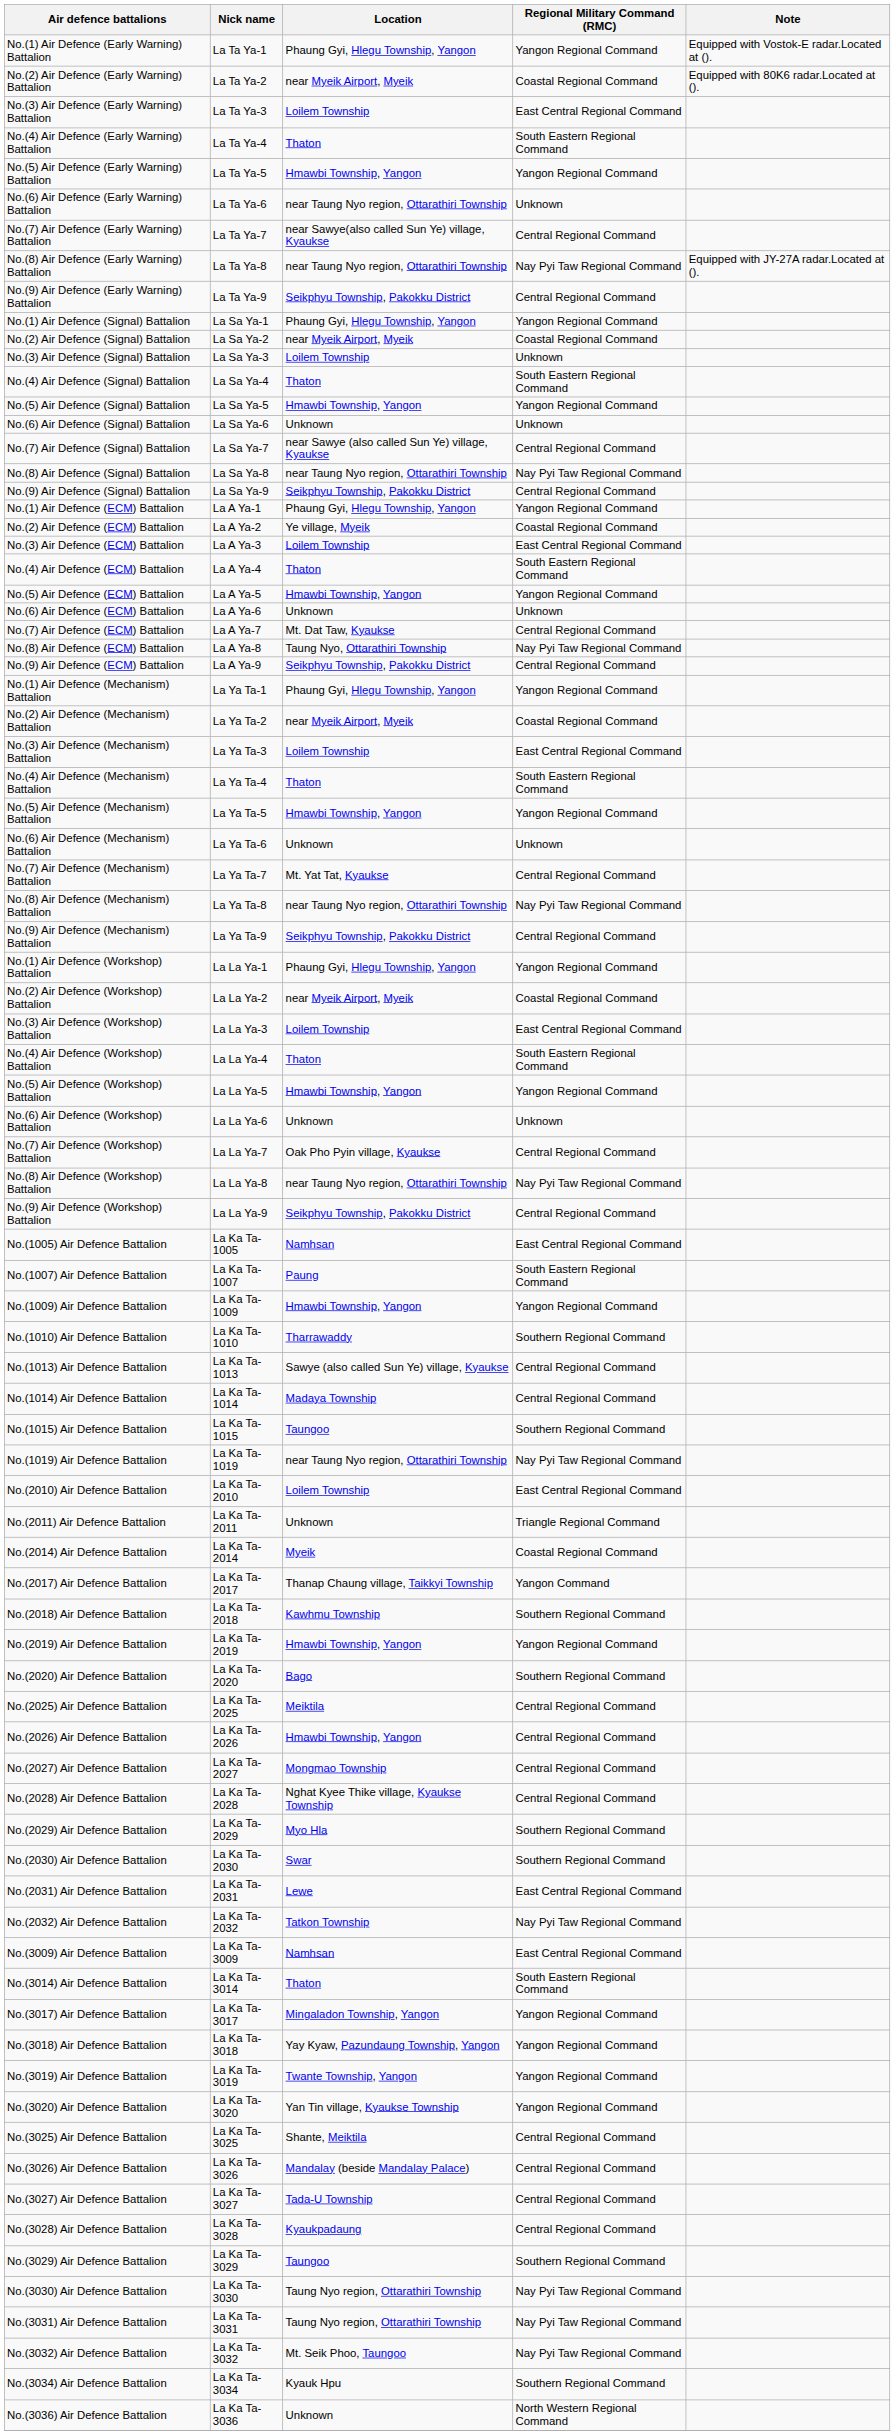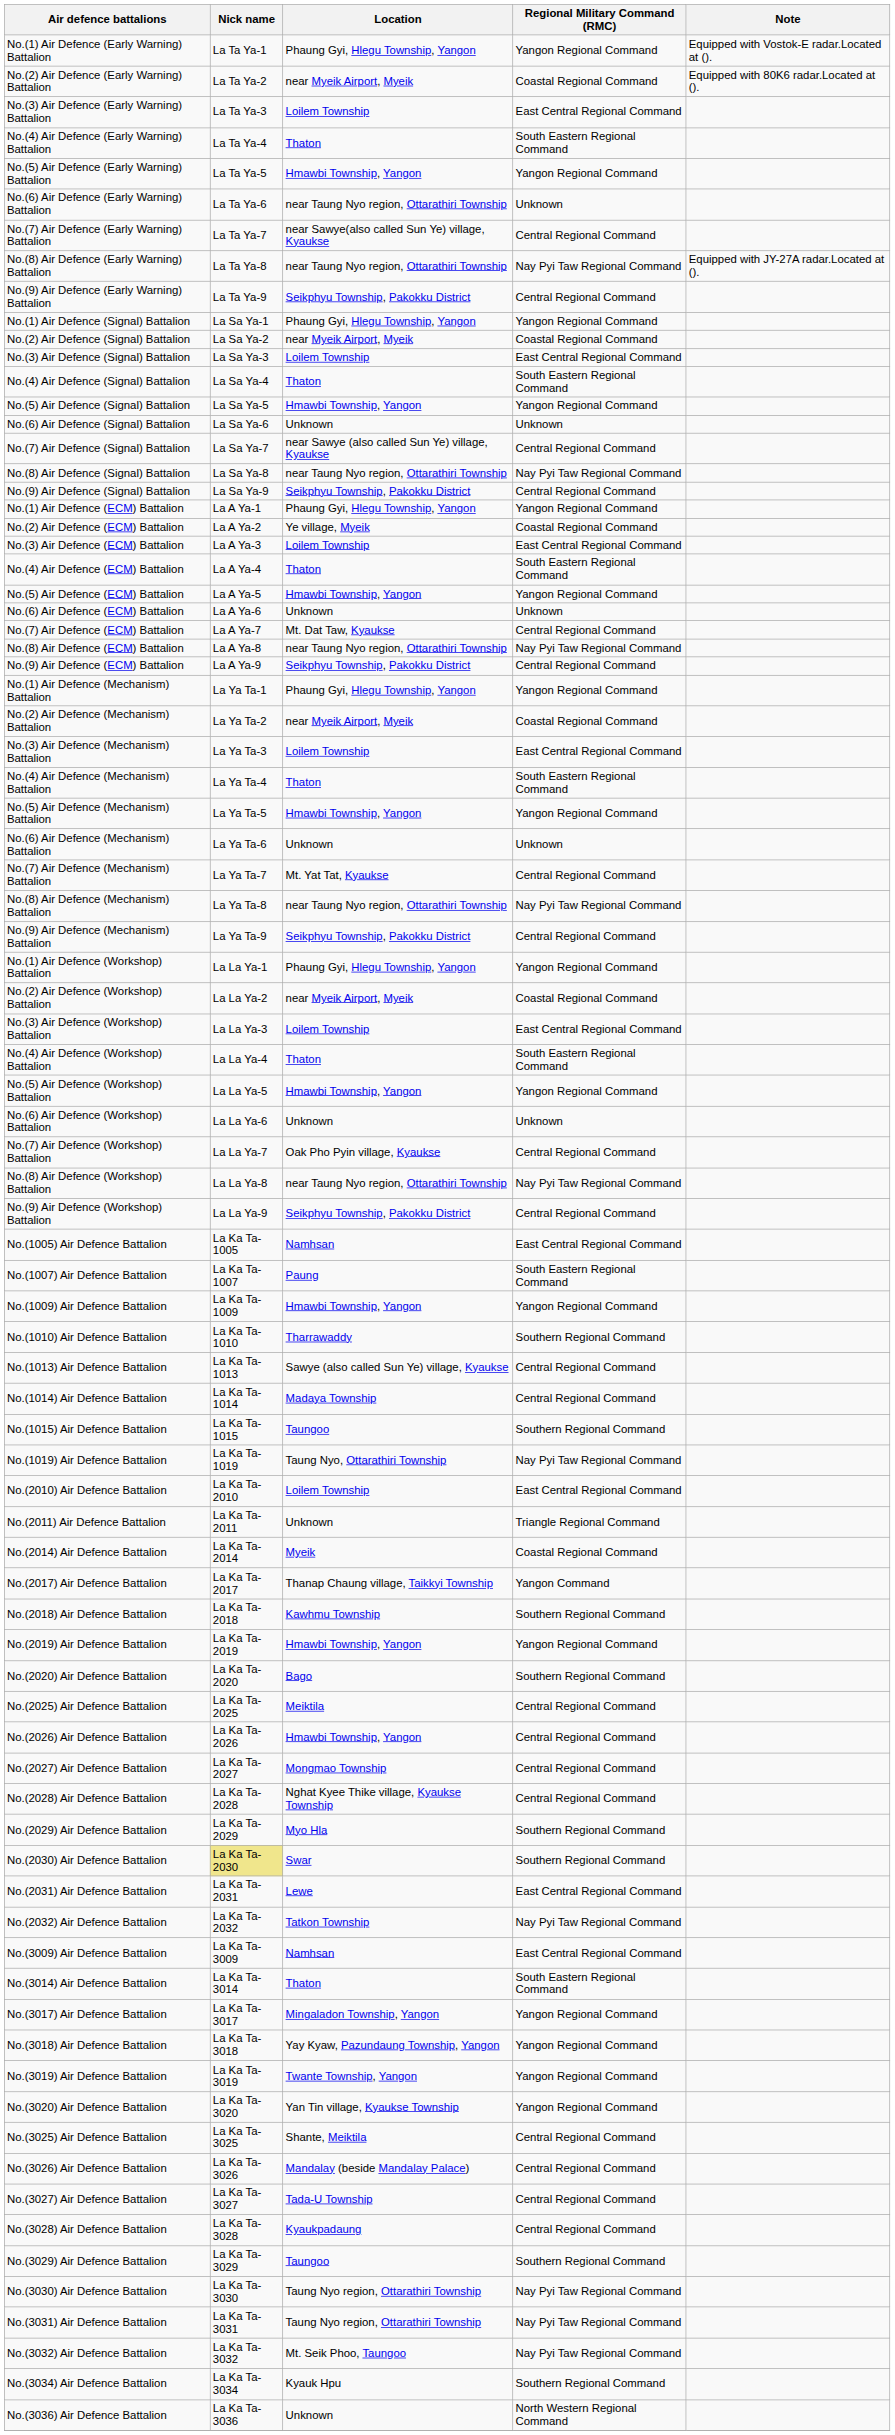 <table class="wikitable">
 <tr>
 <th>Air defence battalions</th>
 <th>Nick name</th>
 <th>Location</th>
 <th>Regional Military Command (RMC)</th>
 <th>Note</th>
 </tr>
 <tr>
 <td>No.(1) Air Defence (Early Warning) Battalion</td>
 <td>La Ta Ya-1</td>
 <td>Phaung Gyi, <a href='#'>Hlegu Township</a>, <a href='#'>Yangon</a></td>
 <td>Yangon Regional Command</td>
 <td>Equipped with Vostok-E radar.Located at ().</td>
 </tr>
 <tr>
 <td>No.(2) Air Defence (Early Warning) Battalion</td>
 <td>La Ta Ya-2</td>
 <td>near <a href='#'>Myeik Airport</a>, <a href='#'>Myeik</a></td>
 <td>Coastal Regional Command</td>
 <td>Equipped with 80K6 radar.Located at ().</td>
 </tr>
 <tr>
 <td>No.(3) Air Defence (Early Warning) Battalion</td>
 <td>La Ta Ya-3</td>
 <td><a href='#'>Loilem Township</a></td>
 <td>East Central Regional Command</td>
 <td></td>
 </tr>
 <tr>
 <td>No.(4) Air Defence (Early Warning) Battalion</td>
 <td>La Ta Ya-4</td>
 <td><a href='#'>Thaton</a></td>
 <td>South Eastern Regional Command</td>
 <td></td>
 </tr>
 <tr>
 <td>No.(5) Air Defence (Early Warning) Battalion</td>
 <td>La Ta Ya-5</td>
 <td><a href='#'>Hmawbi Township</a>, <a href='#'>Yangon</a></td>
 <td>Yangon Regional Command</td>
 <td></td>
 </tr>
 <tr>
 <td>No.(6) Air Defence (Early Warning) Battalion</td>
 <td>La Ta Ya-6</td>
 <td>near Taung Nyo region, <a href='#'>Ottarathiri Township</a></td>
 <td>Unknown</td>
 <td></td>
 </tr>
 <tr>
 <td>No.(7) Air Defence (Early Warning) Battalion</td>
 <td>La Ta Ya-7</td>
 <td>near Sawye(also called Sun Ye) village, <a href='#'>Kyaukse</a></td>
 <td>Central Regional Command</td>
 <td></td>
 </tr>
 <tr>
 <td>No.(8) Air Defence (Early Warning) Battalion</td>
 <td>La Ta Ya-8</td>
 <td>near Taung Nyo region, <a href='#'>Ottarathiri Township</a></td>
 <td>Nay Pyi Taw Regional Command</td>
 <td>Equipped with JY-27A radar.Located at ().</td>
 </tr>
 <tr>
 <td>No.(9) Air Defence (Early Warning) Battalion</td>
 <td>La Ta Ya-9</td>
 <td><a href='#'>Seikphyu Township</a>, <a href='#'>Pakokku District</a></td>
 <td>Central Regional Command</td>
 <td></td>
 </tr>
 <tr>
 <td>No.(1) Air Defence (Signal) Battalion</td>
 <td>La Sa Ya-1</td>
 <td>Phaung Gyi, <a href='#'>Hlegu Township</a>, <a href='#'>Yangon</a></td>
 <td>Yangon Regional Command</td>
 <td></td>
 </tr>
 <tr>
 <td>No.(2) Air Defence (Signal) Battalion</td>
 <td>La Sa Ya-2</td>
 <td>near <a href='#'>Myeik Airport</a>, <a href='#'>Myeik</a></td>
 <td>Coastal Regional Command</td>
 <td></td>
 </tr>
 <tr>
 <td>No.(3) Air Defence (Signal) Battalion</td>
 <td>La Sa Ya-3</td>
 <td><a href='#'>Loilem Township</a></td>
-<td>Unknown</td>
+<td>East Central Regional Command</td>
 <td></td>
 </tr>
 <tr>
 <td>No.(4) Air Defence (Signal) Battalion</td>
 <td>La Sa Ya-4</td>
 <td><a href='#'>Thaton</a></td>
 <td>South Eastern Regional Command</td>
 <td></td>
 </tr>
 <tr>
 <td>No.(5) Air Defence (Signal) Battalion</td>
 <td>La Sa Ya-5</td>
 <td><a href='#'>Hmawbi Township</a>, <a href='#'>Yangon</a></td>
 <td>Yangon Regional Command</td>
 <td></td>
 </tr>
 <tr>
 <td>No.(6) Air Defence (Signal) Battalion</td>
 <td>La Sa Ya-6</td>
 <td>Unknown</td>
 <td>Unknown</td>
 <td></td>
 </tr>
 <tr>
 <td>No.(7) Air Defence (Signal) Battalion</td>
 <td>La Sa Ya-7</td>
 <td>near Sawye (also called Sun Ye) village, <a href='#'>Kyaukse</a></td>
 <td>Central Regional Command</td>
 <td></td>
 </tr>
 <tr>
 <td>No.(8) Air Defence (Signal) Battalion</td>
 <td>La Sa Ya-8</td>
 <td>near Taung Nyo region, <a href='#'>Ottarathiri Township</a></td>
 <td>Nay Pyi Taw Regional Command</td>
 <td></td>
 </tr>
 <tr>
 <td>No.(9) Air Defence (Signal) Battalion</td>
 <td>La Sa Ya-9</td>
 <td><a href='#'>Seikphyu Township</a>, <a href='#'>Pakokku District</a></td>
 <td>Central Regional Command</td>
 <td></td>
 </tr>
 <tr>
 <td>No.(1) Air Defence (<a href='#'>ECM</a>) Battalion</td>
 <td>La A Ya-1</td>
 <td>Phaung Gyi, <a href='#'>Hlegu Township</a>, <a href='#'>Yangon</a></td>
 <td>Yangon Regional Command</td>
 <td></td>
 </tr>
 <tr>
 <td>No.(2) Air Defence (<a href='#'>ECM</a>) Battalion</td>
 <td>La A Ya-2</td>
 <td>Ye village, <a href='#'>Myeik</a></td>
 <td>Coastal Regional Command</td>
 <td></td>
 </tr>
 <tr>
 <td>No.(3) Air Defence (<a href='#'>ECM</a>) Battalion</td>
 <td>La A Ya-3</td>
 <td><a href='#'>Loilem Township</a></td>
 <td>East Central Regional Command</td>
 <td></td>
 </tr>
 <tr>
 <td>No.(4) Air Defence (<a href='#'>ECM</a>) Battalion</td>
 <td>La A Ya-4</td>
 <td><a href='#'>Thaton</a></td>
 <td>South Eastern Regional Command</td>
 <td></td>
 </tr>
 <tr>
 <td>No.(5) Air Defence (<a href='#'>ECM</a>) Battalion</td>
 <td>La A Ya-5</td>
 <td><a href='#'>Hmawbi Township</a>, <a href='#'>Yangon</a></td>
 <td>Yangon Regional Command</td>
 <td></td>
 </tr>
 <tr>
 <td>No.(6) Air Defence (<a href='#'>ECM</a>) Battalion</td>
 <td>La A Ya-6</td>
 <td>Unknown</td>
 <td>Unknown</td>
 <td></td>
 </tr>
 <tr>
 <td>No.(7) Air Defence (<a href='#'>ECM</a>) Battalion</td>
 <td>La A Ya-7</td>
 <td>Mt. Dat Taw, <a href='#'>Kyaukse</a></td>
 <td>Central Regional Command</td>
 <td></td>
 </tr>
 <tr>
 <td>No.(8) Air Defence (<a href='#'>ECM</a>) Battalion</td>
 <td>La A Ya-8</td>
-<td>Taung Nyo, <a href='#'>Ottarathiri Township</a></td>
+<td>near Taung Nyo region, <a href='#'>Ottarathiri Township</a></td>
 <td>Nay Pyi Taw Regional Command</td>
 <td></td>
 </tr>
 <tr>
 <td>No.(9) Air Defence (<a href='#'>ECM</a>) Battalion</td>
 <td>La A Ya-9</td>
 <td><a href='#'>Seikphyu Township</a>, <a href='#'>Pakokku District</a></td>
 <td>Central Regional Command</td>
 <td></td>
 </tr>
 <tr>
 <td>No.(1) Air Defence (Mechanism) Battalion</td>
 <td>La Ya Ta-1</td>
 <td>Phaung Gyi, <a href='#'>Hlegu Township</a>, <a href='#'>Yangon</a></td>
 <td>Yangon Regional Command</td>
 <td></td>
 </tr>
 <tr>
 <td>No.(2) Air Defence (Mechanism) Battalion</td>
 <td>La Ya Ta-2</td>
 <td>near <a href='#'>Myeik Airport</a>, <a href='#'>Myeik</a></td>
 <td>Coastal Regional Command</td>
 <td></td>
 </tr>
 <tr>
 <td>No.(3) Air Defence (Mechanism) Battalion</td>
 <td>La Ya Ta-3</td>
 <td><a href='#'>Loilem Township</a></td>
 <td>East Central Regional Command</td>
 <td></td>
 </tr>
 <tr>
 <td>No.(4) Air Defence (Mechanism) Battalion</td>
 <td>La Ya Ta-4</td>
 <td><a href='#'>Thaton</a></td>
 <td>South Eastern Regional Command</td>
 <td></td>
 </tr>
 <tr>
 <td>No.(5) Air Defence (Mechanism) Battalion</td>
 <td>La Ya Ta-5</td>
 <td><a href='#'>Hmawbi Township</a>, <a href='#'>Yangon</a></td>
 <td>Yangon Regional Command</td>
 <td></td>
 </tr>
 <tr>
 <td>No.(6) Air Defence (Mechanism) Battalion</td>
 <td>La Ya Ta-6</td>
 <td>Unknown</td>
 <td>Unknown</td>
 <td></td>
 </tr>
 <tr>
 <td>No.(7) Air Defence (Mechanism) Battalion</td>
 <td>La Ya Ta-7</td>
 <td>Mt. Yat Tat, <a href='#'>Kyaukse</a></td>
 <td>Central Regional Command</td>
 <td></td>
 </tr>
 <tr>
 <td>No.(8) Air Defence (Mechanism) Battalion</td>
 <td>La Ya Ta-8</td>
 <td>near Taung Nyo region, <a href='#'>Ottarathiri Township</a></td>
 <td>Nay Pyi Taw Regional Command</td>
 <td></td>
 </tr>
 <tr>
 <td>No.(9) Air Defence (Mechanism) Battalion</td>
 <td>La Ya Ta-9</td>
 <td><a href='#'>Seikphyu Township</a>, <a href='#'>Pakokku District</a></td>
 <td>Central Regional Command</td>
 <td></td>
 </tr>
 <tr>
 <td>No.(1) Air Defence (Workshop) Battalion</td>
 <td>La La Ya-1</td>
 <td>Phaung Gyi, <a href='#'>Hlegu Township</a>, <a href='#'>Yangon</a></td>
 <td>Yangon Regional Command</td>
 <td></td>
 </tr>
 <tr>
 <td>No.(2) Air Defence (Workshop) Battalion</td>
 <td>La La Ya-2</td>
 <td>near <a href='#'>Myeik Airport</a>, <a href='#'>Myeik</a></td>
 <td>Coastal Regional Command</td>
 <td></td>
 </tr>
 <tr>
 <td>No.(3) Air Defence (Workshop) Battalion</td>
 <td>La La Ya-3</td>
 <td><a href='#'>Loilem Township</a></td>
 <td>East Central Regional Command</td>
 <td></td>
 </tr>
 <tr>
 <td>No.(4) Air Defence (Workshop) Battalion</td>
 <td>La La Ya-4</td>
 <td><a href='#'>Thaton</a></td>
 <td>South Eastern Regional Command</td>
 <td></td>
 </tr>
 <tr>
 <td>No.(5) Air Defence (Workshop) Battalion</td>
 <td>La La Ya-5</td>
 <td><a href='#'>Hmawbi Township</a>, <a href='#'>Yangon</a></td>
 <td>Yangon Regional Command</td>
 <td></td>
 </tr>
 <tr>
 <td>No.(6) Air Defence (Workshop) Battalion</td>
 <td>La La Ya-6</td>
 <td>Unknown</td>
 <td>Unknown</td>
 <td></td>
 </tr>
 <tr>
 <td>No.(7) Air Defence (Workshop) Battalion</td>
 <td>La La Ya-7</td>
 <td>Oak Pho Pyin village, <a href='#'>Kyaukse</a></td>
 <td>Central Regional Command</td>
 <td></td>
 </tr>
 <tr>
 <td>No.(8) Air Defence (Workshop) Battalion</td>
 <td>La La Ya-8</td>
 <td>near Taung Nyo region, <a href='#'>Ottarathiri Township</a></td>
 <td>Nay Pyi Taw Regional Command</td>
 <td></td>
 </tr>
 <tr>
 <td>No.(9) Air Defence (Workshop) Battalion</td>
 <td>La La Ya-9</td>
 <td><a href='#'>Seikphyu Township</a>, <a href='#'>Pakokku District</a></td>
 <td>Central Regional Command</td>
 <td></td>
 </tr>
 <tr>
 <td>No.(1005) Air Defence Battalion</td>
 <td>La Ka Ta-1005</td>
 <td><a href='#'>Namhsan</a></td>
 <td>East Central Regional Command</td>
 <td></td>
 </tr>
 <tr>
 <td>No.(1007) Air Defence Battalion</td>
 <td>La Ka Ta-1007</td>
 <td><a href='#'>Paung</a></td>
 <td>South Eastern Regional Command</td>
 <td></td>
 </tr>
 <tr>
 <td>No.(1009) Air Defence Battalion</td>
 <td>La Ka Ta-1009</td>
 <td><a href='#'>Hmawbi Township</a>, <a href='#'>Yangon</a></td>
 <td>Yangon Regional Command</td>
 <td></td>
 </tr>
 <tr>
 <td>No.(1010) Air Defence Battalion</td>
 <td>La Ka Ta-1010</td>
 <td><a href='#'>Tharrawaddy</a></td>
 <td>Southern Regional Command</td>
 <td></td>
 </tr>
 <tr>
 <td>No.(1013) Air Defence Battalion</td>
 <td>La Ka Ta-1013</td>
 <td>Sawye (also called Sun Ye) village, <a href='#'>Kyaukse</a></td>
 <td>Central Regional Command</td>
 <td></td>
 </tr>
 <tr>
 <td>No.(1014) Air Defence Battalion</td>
 <td>La Ka Ta-1014</td>
 <td><a href='#'>Madaya Township</a></td>
 <td>Central Regional Command</td>
 <td></td>
 </tr>
 <tr>
 <td>No.(1015) Air Defence Battalion</td>
 <td>La Ka Ta-1015</td>
 <td><a href='#'>Taungoo</a></td>
 <td>Southern Regional Command</td>
 <td></td>
 </tr>
 <tr>
 <td>No.(1019) Air Defence Battalion</td>
 <td>La Ka Ta-1019</td>
-<td>near Taung Nyo region, <a href='#'>Ottarathiri Township</a></td>
+<td>Taung Nyo, <a href='#'>Ottarathiri Township</a></td>
 <td>Nay Pyi Taw Regional Command</td>
 <td></td>
 </tr>
 <tr>
 <td>No.(2010) Air Defence Battalion</td>
 <td>La Ka Ta-2010</td>
 <td><a href='#'>Loilem Township</a></td>
 <td>East Central Regional Command</td>
 <td></td>
 </tr>
 <tr>
 <td>No.(2011) Air Defence Battalion</td>
 <td>La Ka Ta-2011</td>
 <td>Unknown</td>
 <td>Triangle Regional Command</td>
 <td></td>
 </tr>
 <tr>
 <td>No.(2014) Air Defence Battalion</td>
 <td>La Ka Ta-2014</td>
 <td><a href='#'>Myeik</a></td>
 <td>Coastal Regional Command</td>
 <td></td>
 </tr>
 <tr>
 <td>No.(2017) Air Defence Battalion</td>
 <td>La Ka Ta-2017</td>
 <td>Thanap Chaung village, <a href='#'>Taikkyi Township</a></td>
 <td>Yangon Command</td>
 <td></td>
 </tr>
 <tr>
 <td>No.(2018) Air Defence Battalion</td>
 <td>La Ka Ta-2018</td>
 <td><a href='#'>Kawhmu Township</a></td>
 <td>Southern Regional Command</td>
 <td></td>
 </tr>
 <tr>
 <td>No.(2019) Air Defence Battalion</td>
 <td>La Ka Ta-2019</td>
 <td><a href='#'>Hmawbi Township</a>, <a href='#'>Yangon</a></td>
 <td>Yangon Regional Command</td>
 <td></td>
 </tr>
 <tr>
 <td>No.(2020) Air Defence Battalion</td>
 <td>La Ka Ta-2020</td>
 <td><a href='#'>Bago</a></td>
 <td>Southern Regional Command</td>
 <td></td>
 </tr>
 <tr>
 <td>No.(2025) Air Defence Battalion</td>
 <td>La Ka Ta-2025</td>
 <td><a href='#'>Meiktila</a></td>
 <td>Central Regional Command</td>
 <td></td>
 </tr>
 <tr>
 <td>No.(2026) Air Defence Battalion</td>
 <td>La Ka Ta-2026</td>
 <td><a href='#'>Hmawbi Township</a>, <a href='#'>Yangon</a></td>
 <td>Central Regional Command</td>
 <td></td>
 </tr>
 <tr>
 <td>No.(2027) Air Defence Battalion</td>
 <td>La Ka Ta-2027</td>
 <td><a href='#'>Mongmao Township</a></td>
 <td>Central Regional Command</td>
 <td></td>
 </tr>
 <tr>
 <td>No.(2028) Air Defence Battalion</td>
 <td>La Ka Ta-2028</td>
 <td>Nghat Kyee Thike village, <a href='#'>Kyaukse Township</a></td>
 <td>Central Regional Command</td>
 <td></td>
 </tr>
 <tr>
 <td>No.(2029) Air Defence Battalion</td>
 <td>La Ka Ta-2029</td>
 <td><a href='#'>Myo Hla</a></td>
 <td>Southern Regional Command</td>
 <td></td>
 </tr>
 <tr>
 <td>No.(2030) Air Defence Battalion</td>
-<td>La Ka Ta-2030</td>
+<td style="background: khaki;">La Ka Ta-2030</td>
 <td><a href='#'>Swar</a></td>
 <td>Southern Regional Command</td>
 <td></td>
 </tr>
 <tr>
 <td>No.(2031) Air Defence Battalion</td>
 <td>La Ka Ta-2031</td>
 <td><a href='#'>Lewe</a></td>
 <td>East Central Regional Command</td>
 <td></td>
 </tr>
 <tr>
 <td>No.(2032) Air Defence Battalion</td>
 <td>La Ka Ta-2032</td>
 <td><a href='#'>Tatkon Township</a></td>
 <td>Nay Pyi Taw Regional Command</td>
 <td></td>
 </tr>
 <tr>
 <td>No.(3009) Air Defence Battalion</td>
 <td>La Ka Ta-3009</td>
 <td><a href='#'>Namhsan</a></td>
 <td>East Central Regional Command</td>
 <td></td>
 </tr>
 <tr>
 <td>No.(3014) Air Defence Battalion</td>
 <td>La Ka Ta-3014</td>
 <td><a href='#'>Thaton</a></td>
 <td>South Eastern Regional Command</td>
 <td></td>
 </tr>
 <tr>
 <td>No.(3017) Air Defence Battalion</td>
 <td>La Ka Ta-3017</td>
 <td><a href='#'>Mingaladon Township</a>, <a href='#'>Yangon</a></td>
 <td>Yangon Regional Command</td>
 <td></td>
 </tr>
 <tr>
 <td>No.(3018) Air Defence Battalion</td>
 <td>La Ka Ta-3018</td>
 <td>Yay Kyaw, <a href='#'>Pazundaung Township</a>, <a href='#'>Yangon</a></td>
 <td>Yangon Regional Command</td>
 <td></td>
 </tr>
 <tr>
 <td>No.(3019) Air Defence Battalion</td>
 <td>La Ka Ta-3019</td>
 <td><a href='#'>Twante Township</a>, <a href='#'>Yangon</a></td>
 <td>Yangon Regional Command</td>
 <td></td>
 </tr>
 <tr>
 <td>No.(3020) Air Defence Battalion</td>
 <td>La Ka Ta-3020</td>
 <td>Yan Tin village, <a href='#'>Kyaukse Township</a></td>
 <td>Yangon Regional Command</td>
 <td></td>
 </tr>
 <tr>
 <td>No.(3025) Air Defence Battalion</td>
 <td>La Ka Ta-3025</td>
 <td>Shante, <a href='#'>Meiktila</a></td>
 <td>Central Regional Command</td>
 <td></td>
 </tr>
 <tr>
 <td>No.(3026) Air Defence Battalion</td>
 <td>La Ka Ta-3026</td>
 <td><a href='#'>Mandalay</a> (beside <a href='#'>Mandalay Palace</a>)</td>
 <td>Central Regional Command</td>
 <td></td>
 </tr>
 <tr>
 <td>No.(3027) Air Defence Battalion</td>
 <td>La Ka Ta-3027</td>
 <td><a href='#'>Tada-U Township</a></td>
 <td>Central Regional Command</td>
 <td></td>
 </tr>
 <tr>
 <td>No.(3028) Air Defence Battalion</td>
 <td>La Ka Ta-3028</td>
 <td><a href='#'>Kyaukpadaung</a></td>
 <td>Central Regional Command</td>
 <td></td>
 </tr>
 <tr>
 <td>No.(3029) Air Defence Battalion</td>
 <td>La Ka Ta-3029</td>
 <td><a href='#'>Taungoo</a></td>
 <td>Southern Regional Command</td>
 <td></td>
 </tr>
 <tr>
 <td>No.(3030) Air Defence Battalion</td>
 <td>La Ka Ta-3030</td>
 <td>Taung Nyo region, <a href='#'>Ottarathiri Township</a></td>
 <td>Nay Pyi Taw Regional Command</td>
 <td></td>
 </tr>
 <tr>
 <td>No.(3031) Air Defence Battalion</td>
 <td>La Ka Ta-3031</td>
 <td>Taung Nyo region, <a href='#'>Ottarathiri Township</a></td>
 <td>Nay Pyi Taw Regional Command</td>
 <td></td>
 </tr>
 <tr>
 <td>No.(3032) Air Defence Battalion</td>
 <td>La Ka Ta-3032</td>
 <td>Mt. Seik Phoo, <a href='#'>Taungoo</a></td>
 <td>Nay Pyi Taw Regional Command</td>
 <td></td>
 </tr>
 <tr>
 <td>No.(3034) Air Defence Battalion</td>
 <td>La Ka Ta-3034</td>
 <td>Kyauk Hpu</td>
 <td>Southern Regional Command</td>
 <td></td>
 </tr>
 <tr>
 <td>No.(3036) Air Defence Battalion</td>
 <td>La Ka Ta-3036</td>
 <td>Unknown</td>
 <td>North Western Regional Command</td>
 <td></td>
 </tr>
 <tr>
 </tr>
 </table>
